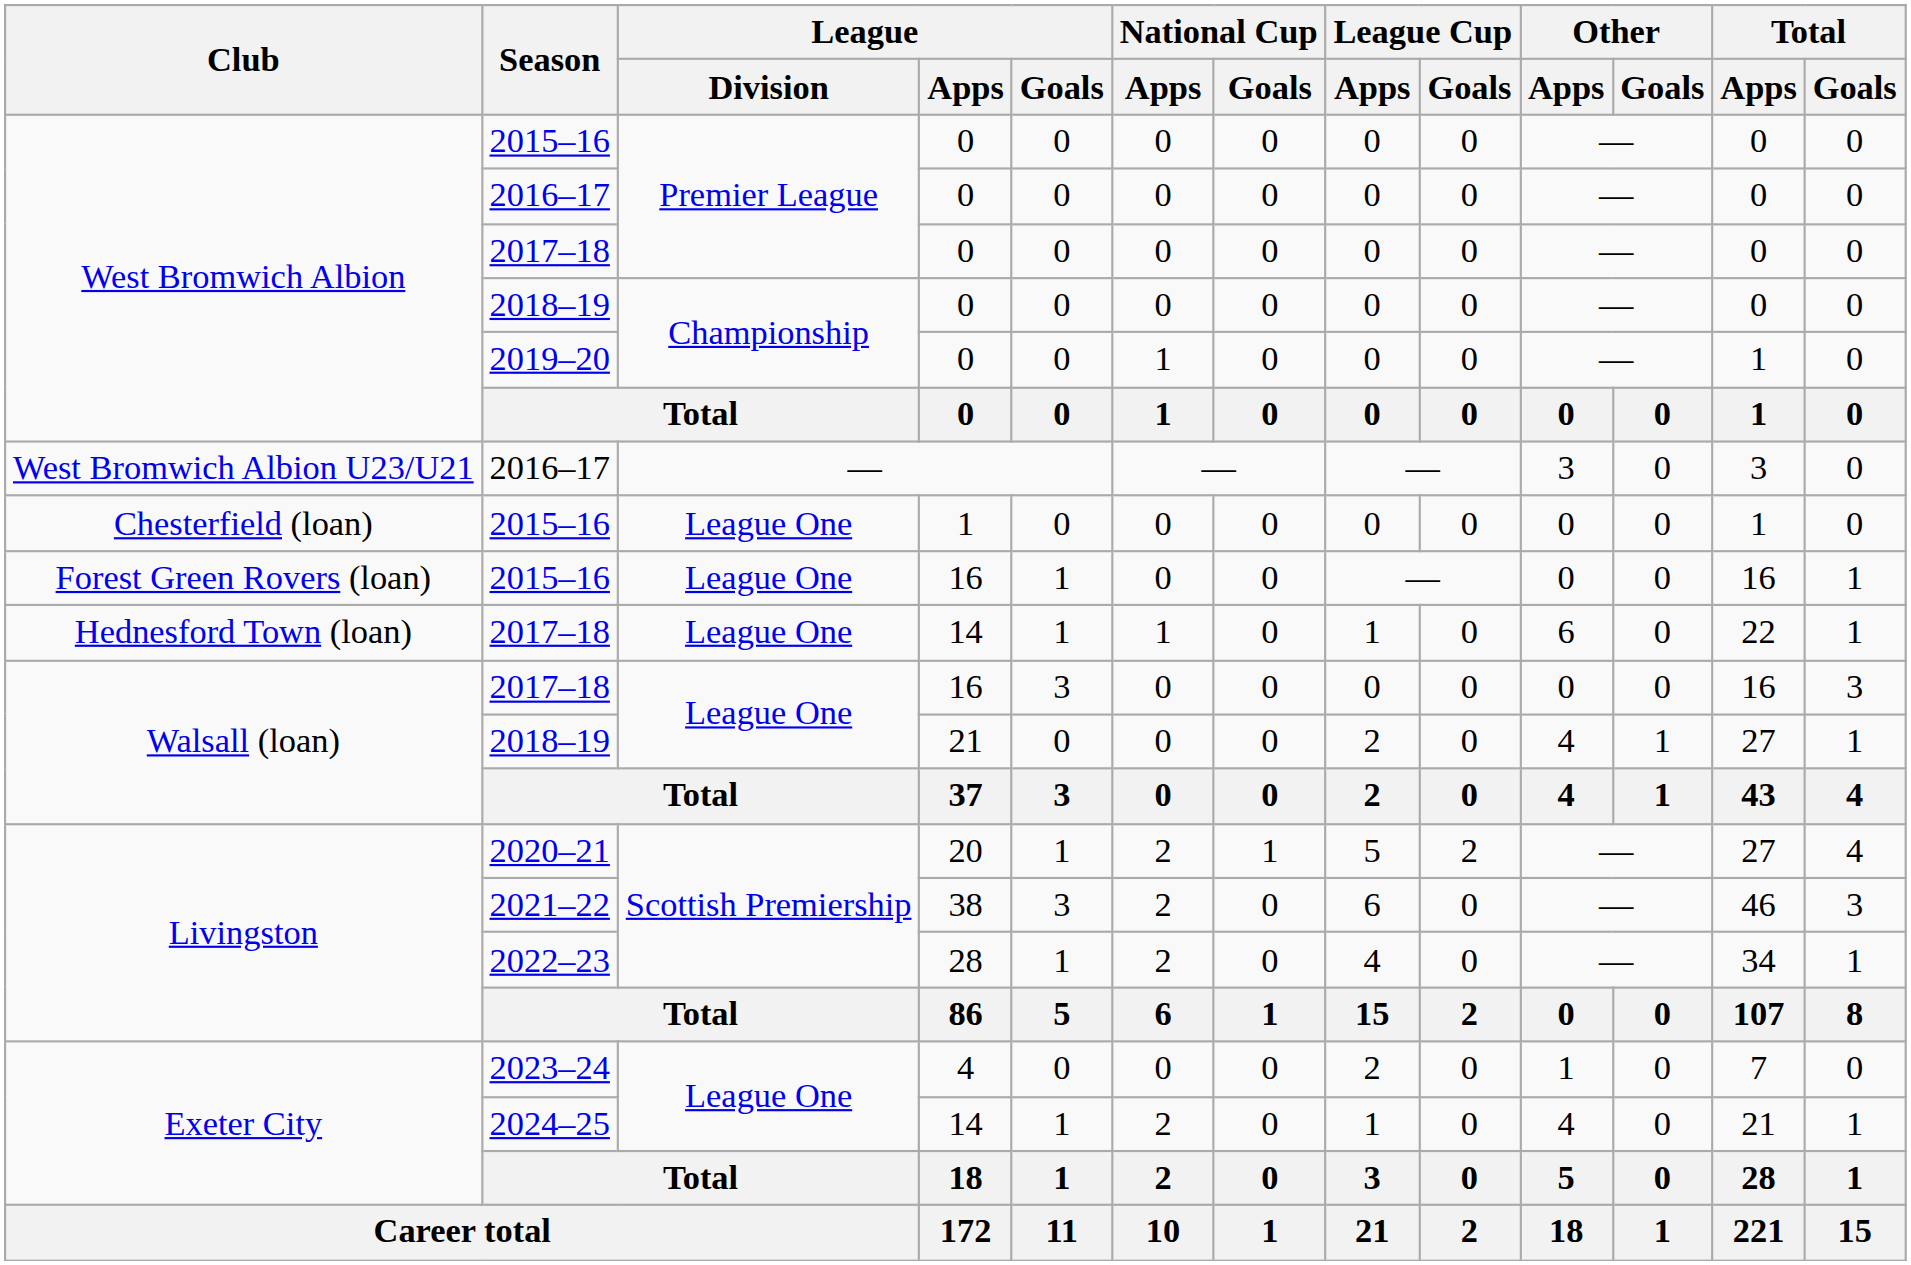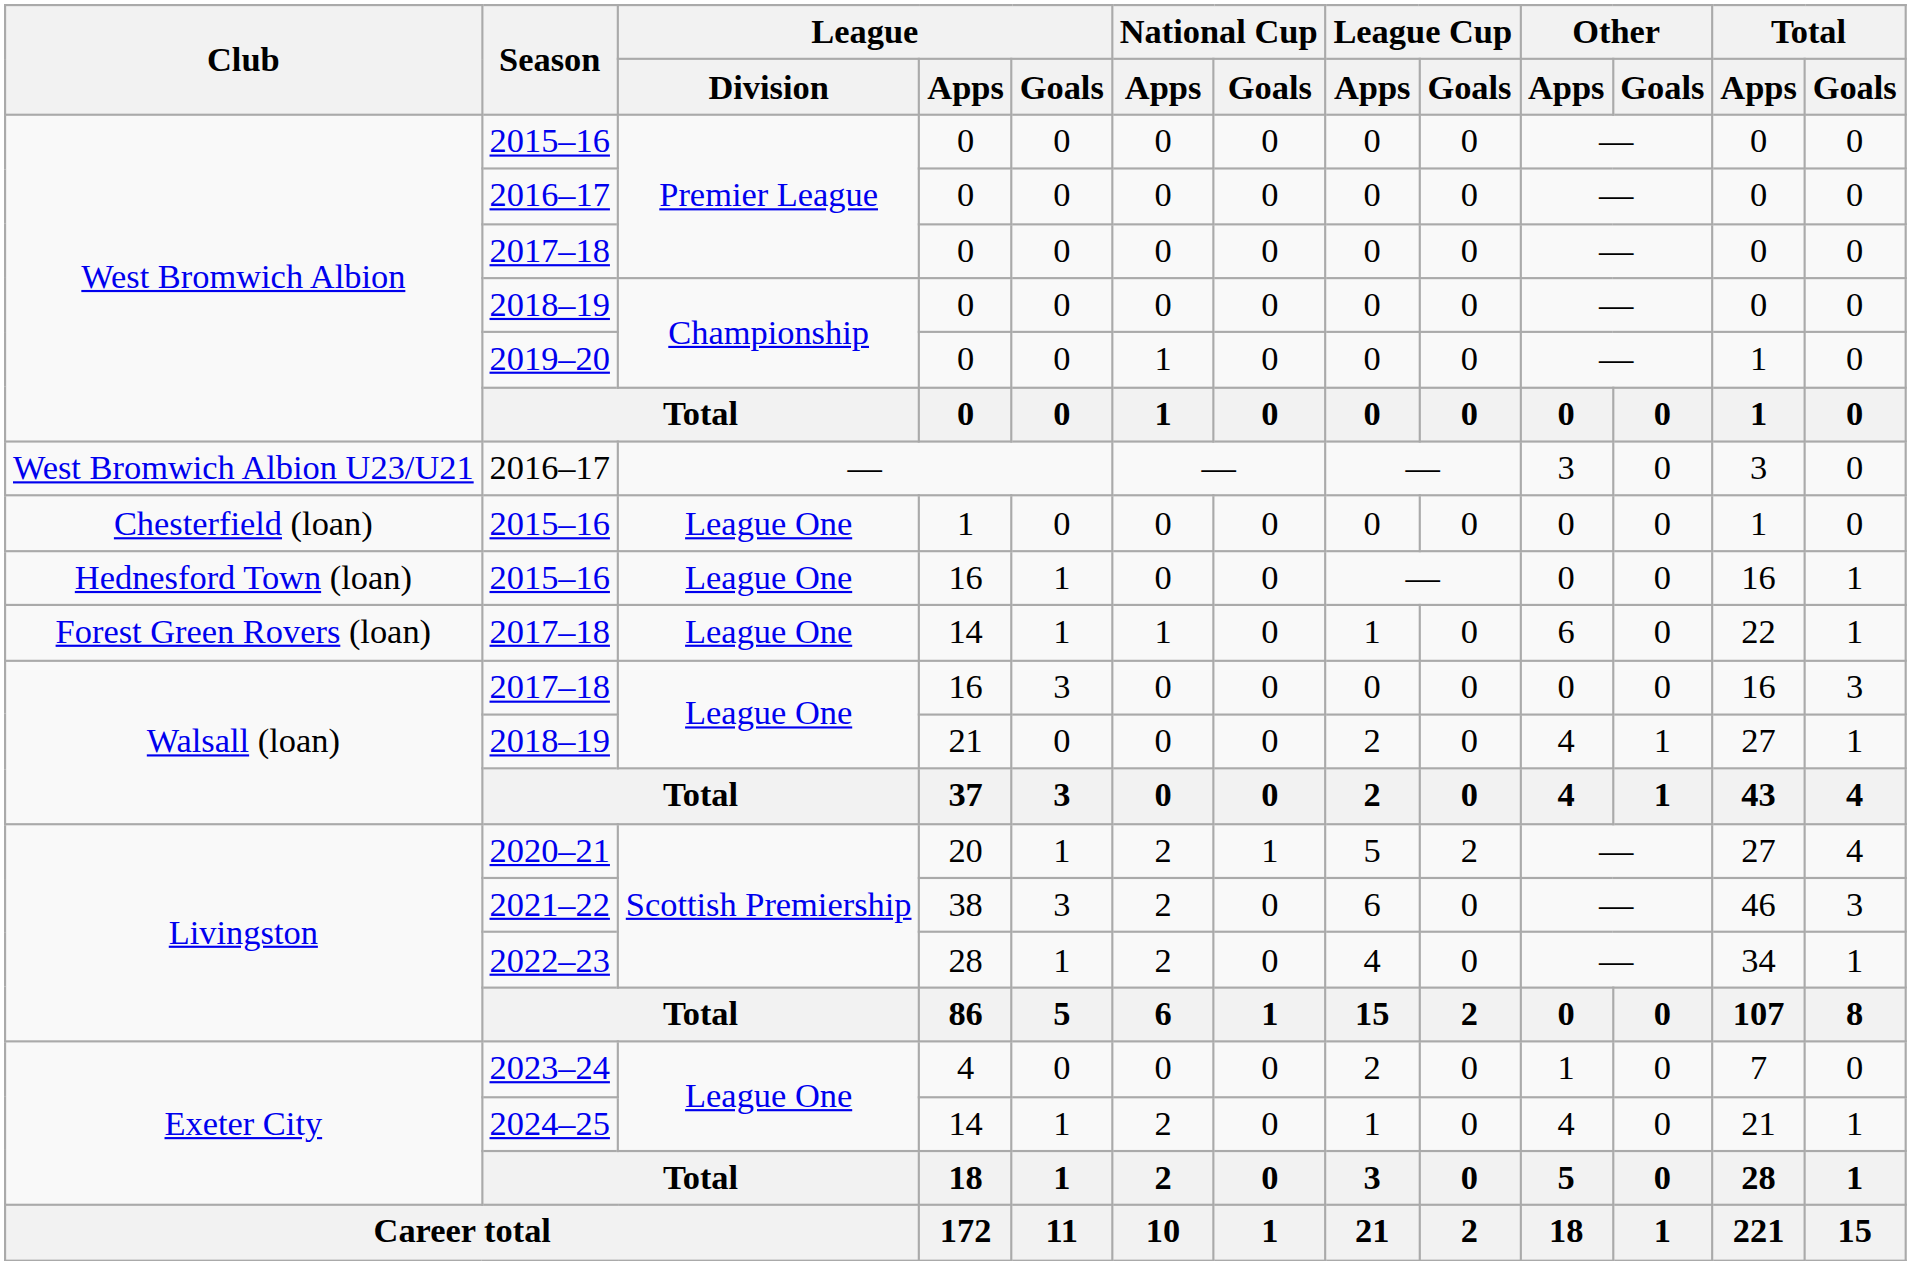 <table class="wikitable" style="text-align:center">
 <tr>
 <th rowspan="2">Club</th>
 <th rowspan="2">Season</th>
 <th colspan="3">League</th>
 <th colspan="2">National Cup</th>
 <th colspan="2">League Cup</th>
 <th colspan="2">Other</th>
 <th colspan="2">Total</th>
 </tr>
 <tr>
 <th>Division</th>
 <th>Apps</th>
 <th>Goals</th>
 <th>Apps</th>
 <th>Goals</th>
 <th>Apps</th>
 <th>Goals</th>
 <th>Apps</th>
 <th>Goals</th>
 <th>Apps</th>
 <th>Goals</th>
 </tr>
 <tr>
 <td rowspan="6"><a href='#'>West Bromwich Albion</a></td>
 <td><a href='#'>2015–16</a></td>
 <td rowspan=3><a href='#'>Premier League</a></td>
 <td>0</td>
 <td>0</td>
 <td>0</td>
 <td>0</td>
 <td>0</td>
 <td>0</td>
 <td colspan="2">—</td>
 <td>0</td>
 <td>0</td>
 </tr>
 <tr>
 <td><a href='#'>2016–17</a></td>
 <td>0</td>
 <td>0</td>
 <td>0</td>
 <td>0</td>
 <td>0</td>
 <td>0</td>
 <td colspan="2">—</td>
 <td>0</td>
 <td>0</td>
 </tr>
 <tr>
 <td><a href='#'>2017–18</a></td>
 <td>0</td>
 <td>0</td>
 <td>0</td>
 <td>0</td>
 <td>0</td>
 <td>0</td>
 <td colspan="2">—</td>
 <td>0</td>
 <td>0</td>
 </tr>
 <tr>
 <td><a href='#'>2018–19</a></td>
 <td rowspan=2><a href='#'>Championship</a></td>
 <td>0</td>
 <td>0</td>
 <td>0</td>
 <td>0</td>
 <td>0</td>
 <td>0</td>
 <td colspan="2">—</td>
 <td>0</td>
 <td>0</td>
 </tr>
 <tr>
 <td><a href='#'>2019–20</a></td>
 <td>0</td>
 <td>0</td>
 <td>1</td>
 <td>0</td>
 <td>0</td>
 <td>0</td>
 <td colspan=2>—</td>
 <td>1</td>
 <td>0</td>
 </tr>
 <tr>
 <th colspan="2">Total</th>
 <th>0</th>
 <th>0</th>
 <th>1</th>
 <th>0</th>
 <th>0</th>
 <th>0</th>
 <th>0</th>
 <th>0</th>
 <th>1</th>
 <th>0</th>
 </tr>
 <tr>
 <td><a href='#'>West Bromwich Albion U23/U21</a></td>
 <td>2016–17</td>
 <td colspan=3>—</td>
 <td colspan=2>—</td>
 <td colspan=2>—</td>
 <td>3</td>
 <td>0</td>
 <td>3</td>
 <td>0</td>
 </tr>
 <tr>
 <td><a href='#'>Chesterfield</a> (loan)</td>
 <td><a href='#'>2015–16</a></td>
 <td><a href='#'>League One</a></td>
 <td>1</td>
 <td>0</td>
 <td>0</td>
 <td>0</td>
 <td>0</td>
 <td>0</td>
 <td>0</td>
 <td>0</td>
 <td>1</td>
 <td>0</td>
 </tr>
 <tr>
-<td><a href='#'>Forest Green Rovers</a> (loan)</td>
+<td><a href='#'>Hednesford Town</a> (loan)</td>
 <td><a href='#'>2015–16</a></td>
 <td><a href='#'>League One</a></td>
 <td>16</td>
 <td>1</td>
 <td>0</td>
 <td>0</td>
 <td colspan="2">—</td>
 <td>0</td>
 <td>0</td>
 <td>16</td>
 <td>1</td>
 </tr>
 <tr>
-<td><a href='#'>Hednesford Town</a> (loan)</td>
+<td><a href='#'>Forest Green Rovers</a> (loan)</td>
 <td><a href='#'>2017–18</a></td>
 <td><a href='#'>League One</a></td>
 <td>14</td>
 <td>1</td>
 <td>1</td>
 <td>0</td>
 <td>1</td>
 <td>0</td>
 <td>6</td>
 <td>0</td>
 <td>22</td>
 <td>1</td>
 </tr>
 <tr>
 <td rowspan="3"><a href='#'>Walsall</a> (loan)</td>
 <td><a href='#'>2017–18</a></td>
 <td rowspan=2><a href='#'>League One</a></td>
 <td>16</td>
 <td>3</td>
 <td>0</td>
 <td>0</td>
 <td>0</td>
 <td>0</td>
 <td>0</td>
 <td>0</td>
 <td>16</td>
 <td>3</td>
 </tr>
 <tr>
 <td><a href='#'>2018–19</a></td>
 <td>21</td>
 <td>0</td>
 <td>0</td>
 <td>0</td>
 <td>2</td>
 <td>0</td>
 <td>4</td>
 <td>1</td>
 <td>27</td>
 <td>1</td>
 </tr>
 <tr>
 <th colspan="2">Total</th>
 <th>37</th>
 <th>3</th>
 <th>0</th>
 <th>0</th>
 <th>2</th>
 <th>0</th>
 <th>4</th>
 <th>1</th>
 <th>43</th>
 <th>4</th>
 </tr>
 <tr>
 <td rowspan=4><a href='#'>Livingston</a></td>
 <td><a href='#'>2020–21</a></td>
 <td rowspan=3><a href='#'>Scottish Premiership</a></td>
 <td>20</td>
 <td>1</td>
 <td>2</td>
 <td>1</td>
 <td>5</td>
 <td>2</td>
 <td colspan=2>—</td>
 <td>27</td>
 <td>4</td>
 </tr>
 <tr>
 <td><a href='#'>2021–22</a></td>
 <td>38</td>
 <td>3</td>
 <td>2</td>
 <td>0</td>
 <td>6</td>
 <td>0</td>
 <td colspan=2>—</td>
 <td>46</td>
 <td>3</td>
 </tr>
 <tr>
 <td><a href='#'>2022–23</a></td>
 <td>28</td>
 <td>1</td>
 <td>2</td>
 <td>0</td>
 <td>4</td>
 <td>0</td>
 <td colspan=2>—</td>
 <td>34</td>
 <td>1</td>
 </tr>
 <tr>
 <th colspan=2>Total</th>
 <th>86</th>
 <th>5</th>
 <th>6</th>
 <th>1</th>
 <th>15</th>
 <th>2</th>
 <th>0</th>
 <th>0</th>
 <th>107</th>
 <th>8</th>
 </tr>
 <tr>
 <td rowspan="3"><a href='#'>Exeter City</a></td>
 <td><a href='#'>2023–24</a></td>
 <td rowspan="2"><a href='#'>League One</a></td>
 <td>4</td>
 <td>0</td>
 <td>0</td>
 <td>0</td>
 <td>2</td>
 <td>0</td>
 <td>1</td>
 <td>0</td>
 <td>7</td>
 <td>0</td>
 </tr>
 <tr>
 <td><a href='#'>2024–25</a></td>
 <td>14</td>
 <td>1</td>
 <td>2</td>
 <td>0</td>
 <td>1</td>
 <td>0</td>
 <td>4</td>
 <td>0</td>
 <td>21</td>
 <td>1</td>
 </tr>
 <tr>
 <th colspan=2>Total</th>
 <th>18</th>
 <th>1</th>
 <th>2</th>
 <th>0</th>
 <th>3</th>
 <th>0</th>
 <th>5</th>
 <th>0</th>
 <th>28</th>
 <th>1</th>
 </tr>
 <tr>
 <th colspan="3">Career total</th>
 <th>172</th>
 <th>11</th>
 <th>10</th>
 <th>1</th>
 <th>21</th>
 <th>2</th>
 <th>18</th>
 <th>1</th>
 <th>221</th>
 <th>15</th>
 </tr>
 </table>
